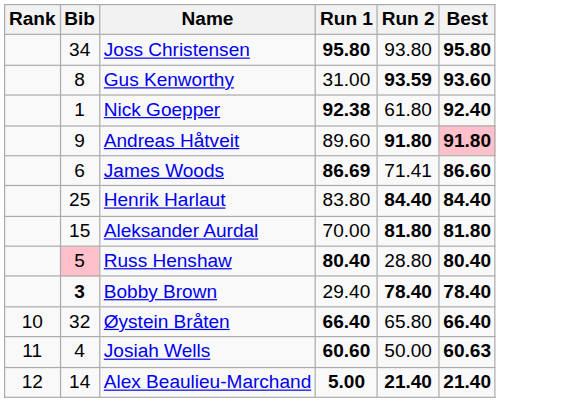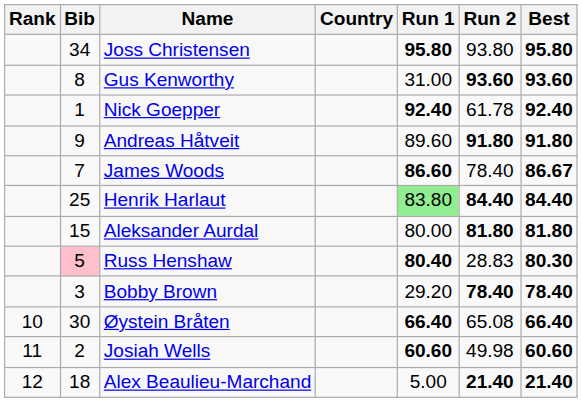 <table class="wikitable sortable" style="text-align:center">
 <tr>
 <th>Rank</th>
 <th>Bib</th>
 <th>Name</th>
+<th>Country</th>
 <th>Run 1</th>
 <th>Run 2</th>
 <th>Best</th>
 </tr>
 <tr>
 <td></td>
 <td>34</td>
 <td align=left><a href='#'>Joss Christensen</a></td>
+<td align=left></td>
 <td><strong>95.80</strong></td>
 <td>93.80</td>
 <td><strong>95.80</strong></td>
 </tr>
 <tr>
 <td></td>
 <td>8</td>
 <td align=left><a href='#'>Gus Kenworthy</a></td>
+<td align=left></td>
 <td>31.00</td>
-<td><strong>93.59</strong></td>
+<td><strong>93.60</strong></td>
 <td><strong>93.60</strong></td>
 </tr>
 <tr>
 <td></td>
 <td>1</td>
 <td align=left><a href='#'>Nick Goepper</a></td>
-<td><strong>92.38</strong></td>
-<td>61.80</td>
+<td align=left></td>
+<td><strong>92.40</strong></td>
+<td>61.78</td>
 <td><strong>92.40</strong></td>
 </tr>
 <tr>
 <td></td>
 <td>9</td>
 <td align=left><a href='#'>Andreas Håtveit</a></td>
+<td align=left></td>
 <td>89.60</td>
 <td><strong>91.80</strong></td>
-<td style="background: pink;"><strong>91.80</strong></td>
+<td><strong>91.80</strong></td>
 </tr>
 <tr>
 <td></td>
-<td>6</td>
+<td>7</td>
 <td align=left><a href='#'>James Woods</a></td>
-<td><strong>86.69</strong></td>
-<td>71.41</td>
+<td align=left></td>
 <td><strong>86.60</strong></td>
+<td>78.40</td>
+<td><strong>86.67</strong></td>
 </tr>
 <tr>
 <td></td>
 <td>25</td>
 <td align=left><a href='#'>Henrik Harlaut</a></td>
-<td>83.80</td>
+<td align=left></td>
+<td style="background: lightgreen;">83.80</td>
 <td><strong>84.40</strong></td>
 <td><strong>84.40</strong></td>
 </tr>
 <tr>
 <td></td>
 <td>15</td>
 <td align=left><a href='#'>Aleksander Aurdal</a></td>
-<td>70.00</td>
+<td align=left></td>
+<td>80.00</td>
 <td><strong>81.80</strong></td>
 <td><strong>81.80</strong></td>
 </tr>
 <tr>
 <td></td>
 <td style="background: pink;">5</td>
 <td align=left><a href='#'>Russ Henshaw</a></td>
+<td align=left></td>
 <td><strong>80.40</strong></td>
-<td>28.80</td>
-<td><strong>80.40</strong></td>
+<td>28.83</td>
+<td><strong>80.30</strong></td>
 </tr>
 <tr>
 <td></td>
-<td><strong>3</strong></td>
+<td>3</td>
 <td align=left><a href='#'>Bobby Brown</a></td>
-<td>29.40</td>
+<td align=left></td>
+<td>29.20</td>
 <td><strong>78.40</strong></td>
 <td><strong>78.40</strong></td>
 </tr>
 <tr>
 <td>10</td>
-<td>32</td>
+<td>30</td>
 <td align=left><a href='#'>Øystein Bråten</a></td>
+<td align=left></td>
 <td><strong>66.40</strong></td>
-<td>65.80</td>
+<td>65.08</td>
 <td><strong>66.40</strong></td>
 </tr>
 <tr>
 <td>11</td>
-<td>4</td>
+<td>2</td>
 <td align=left><a href='#'>Josiah Wells</a></td>
+<td align=left></td>
 <td><strong>60.60</strong></td>
-<td>50.00</td>
-<td><strong>60.63</strong></td>
+<td>49.98</td>
+<td><strong>60.60</strong></td>
 </tr>
 <tr>
 <td>12</td>
-<td>14</td>
+<td>18</td>
 <td align=left><a href='#'>Alex Beaulieu-Marchand</a></td>
-<td><strong>5.00</strong></td>
+<td align=left></td>
+<td>5.00</td>
 <td><strong>21.40</strong></td>
 <td><strong>21.40</strong></td>
 </tr>
 </table>
